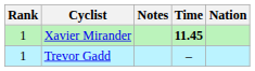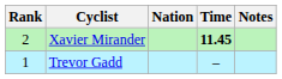 <table class="wikitable sortable" style="text-align:center">
 <tr>
 <th>Rank</th>
 <th>Cyclist</th>
+<th>Nation</th>
+<th>Time</th>
 <th>Notes</th>
-<th>Time</th>
-<th>Nation</th>
 </tr>
 <tr bgcolor=bbf3bb>
-<td>1</td>
+<td>2</td>
 <td align=left data-sort-value="Mirander, Xavier"><a href='#'>Xavier Mirander</a></td>
+<td align=left></td>
+<td><strong>11.45</strong></td>
 <td></td>
-<td><strong>11.45</strong></td>
-<td align=left></td>
 </tr>
 <tr bgcolor=bbf3ff>
 <td>1</td>
 <td align=left data-sort-value="Gadd, Trevor"><a href='#'>Trevor Gadd</a></td>
+<td align=left></td>
+<td>–</td>
 <td></td>
-<td>–</td>
-<td align=left></td>
 </tr>
 </table>
